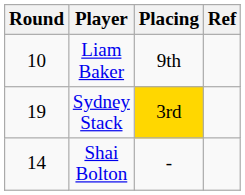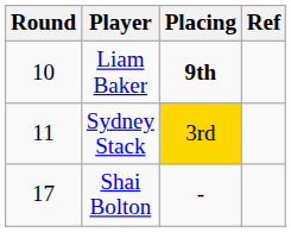 <table class="wikitable" style="text-align:center; font-size:100%; width:30%;">
 <tr>
 <th>Round</th>
 <th>Player</th>
 <th>Placing</th>
 <th>Ref</th>
 </tr>
 <tr>
 <td>10</td>
 <td><a href='#'>Liam Baker</a></td>
-<td>9th</td>
+<td><strong>9th</strong></td>
 <td></td>
 </tr>
 <tr>
-<td>19</td>
+<td>11</td>
 <td><a href='#'>Sydney Stack</a></td>
 <td style="background: gold;">3rd</td>
 <td></td>
 </tr>
 <tr>
-<td>14</td>
+<td>17</td>
 <td><a href='#'>Shai Bolton</a></td>
 <td>-</td>
 <td></td>
 </tr>
 </table>
